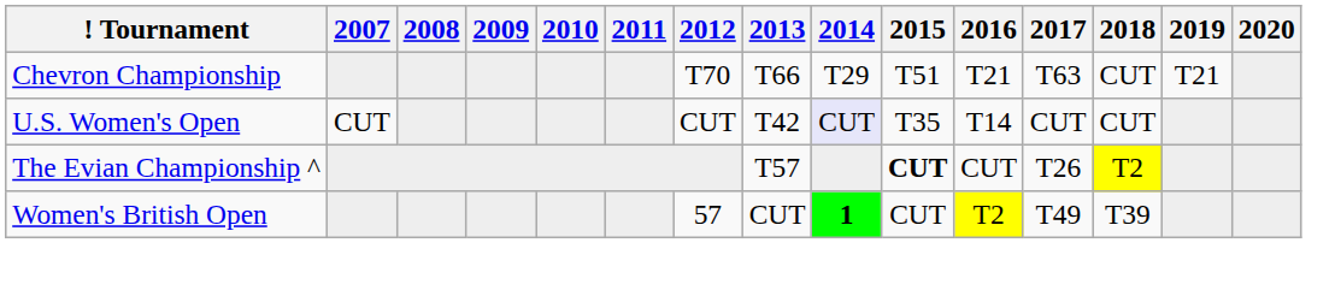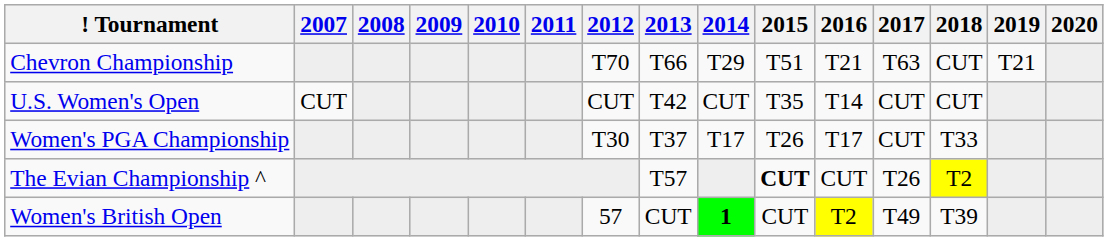 <table class="wikitable" style="font-size:95%;text-align:center;">
 <tr>
 <th>! Tournament</th>
 <th><a href='#'>2007</a></th>
 <th><a href='#'>2008</a></th>
 <th><a href='#'>2009</a></th>
 <th><a href='#'>2010</a></th>
 <th><a href='#'>2011</a></th>
 <th><a href='#'>2012</a></th>
 <th><a href='#'>2013</a></th>
 <th><a href='#'>2014</a></th>
 <th>2015</th>
 <th>2016</th>
 <th>2017</th>
 <th>2018</th>
 <th>2019</th>
 <th>2020</th>
 </tr>
 <tr>
 <td align=left><a href='#'>Chevron Championship</a></td>
 <td style="background:#eeeeee;"></td>
 <td style="background:#eeeeee;"></td>
 <td style="background:#eeeeee;"></td>
 <td style="background:#eeeeee;"></td>
 <td style="background:#eeeeee;"></td>
 <td>T70</td>
 <td>T66</td>
 <td>T29</td>
 <td>T51</td>
 <td>T21</td>
 <td>T63</td>
 <td>CUT</td>
 <td>T21</td>
 <td style="background:#eeeeee;"></td>
 </tr>
 <tr>
 <td align=left><a href='#'>U.S. Women's Open</a></td>
 <td>CUT</td>
 <td style="background:#eeeeee;"></td>
 <td style="background:#eeeeee;"></td>
 <td style="background:#eeeeee;"></td>
 <td style="background:#eeeeee;"></td>
 <td>CUT</td>
 <td>T42</td>
-<td style="background: lavender;">CUT</td>
+<td>CUT</td>
 <td>T35</td>
 <td>T14</td>
 <td>CUT</td>
 <td>CUT</td>
+<td style="background:#eeeeee;"></td>
+<td style="background:#eeeeee;"></td>
+</tr>
+<tr>
+<td align=left><a href='#'>Women's PGA Championship</a></td>
+<td style="background:#eeeeee;"></td>
+<td style="background:#eeeeee;"></td>
+<td style="background:#eeeeee;"></td>
+<td style="background:#eeeeee;"></td>
+<td style="background:#eeeeee;"></td>
+<td>T30</td>
+<td>T37</td>
+<td>T17</td>
+<td>T26</td>
+<td>T17</td>
+<td>CUT</td>
+<td>T33</td>
 <td style="background:#eeeeee;"></td>
 <td style="background:#eeeeee;"></td>
 </tr>
 <tr>
 <td align=left><a href='#'>The Evian Championship</a> ^</td>
 <td style="background:#eeeeee;" colspan=6></td>
 <td>T57</td>
 <td style="background:#eeeeee;"></td>
 <td><strong>CUT</strong></td>
 <td>CUT</td>
 <td>T26</td>
 <td style="background:yellow;">T2</td>
 <td style="background:#eeeeee;"></td>
 <td style="background:#eeeeee;"></td>
 </tr>
 <tr>
 <td align=left><a href='#'>Women's British Open</a></td>
 <td style="background:#eeeeee;"></td>
 <td style="background:#eeeeee;"></td>
 <td style="background:#eeeeee;"></td>
 <td style="background:#eeeeee;"></td>
 <td style="background:#eeeeee;"></td>
 <td>57</td>
 <td>CUT</td>
 <td style="background:lime;"><strong>1</strong></td>
 <td>CUT</td>
 <td style="background:yellow;">T2</td>
 <td>T49</td>
 <td>T39</td>
 <td style="background:#eeeeee;"></td>
 <td style="background:#eeeeee;"></td>
 </tr>
 </table>
